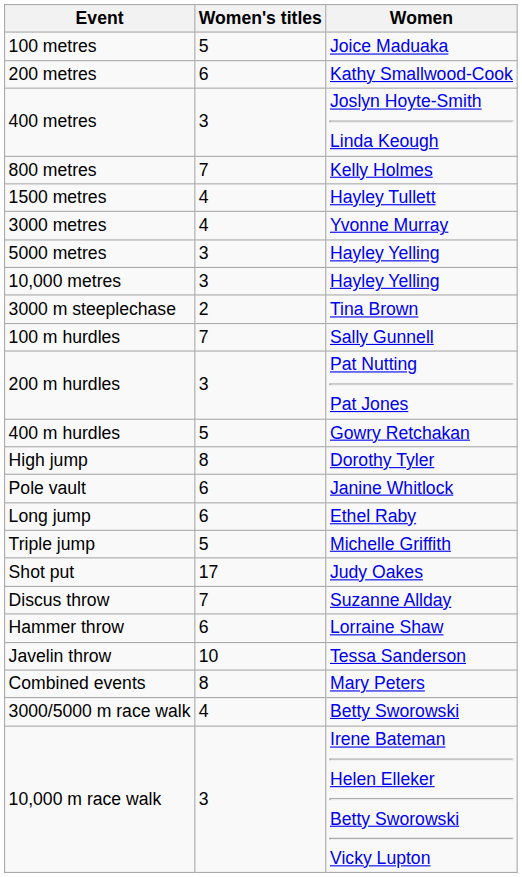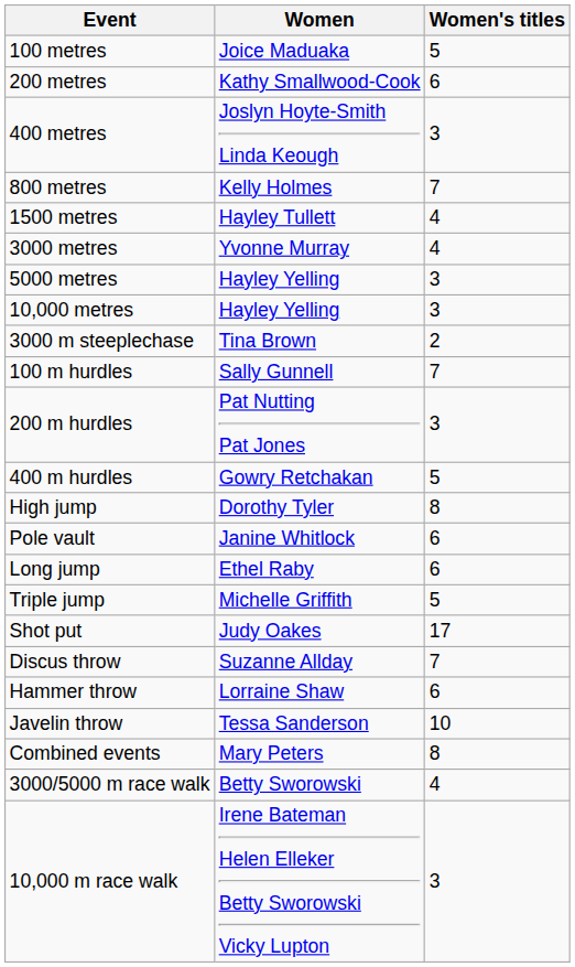 <table class="wikitable sortable">
 <tr>
 <th>Event</th>
+<th>Women</th>
 <th>Women's titles</th>
-<th>Women</th>
 </tr>
 <tr>
 <td>100 metres</td>
+<td><a href='#'>Joice Maduaka</a></td>
 <td>5</td>
-<td><a href='#'>Joice Maduaka</a></td>
 </tr>
 <tr>
 <td>200 metres</td>
+<td><a href='#'>Kathy Smallwood-Cook</a></td>
 <td>6</td>
-<td><a href='#'>Kathy Smallwood-Cook</a></td>
 </tr>
 <tr>
 <td>400 metres</td>
+<td><a href='#'>Joslyn Hoyte-Smith</a><hr><a href='#'>Linda Keough</a></td>
 <td>3</td>
-<td><a href='#'>Joslyn Hoyte-Smith</a><hr><a href='#'>Linda Keough</a></td>
 </tr>
 <tr>
 <td>800 metres</td>
+<td><a href='#'>Kelly Holmes</a></td>
 <td>7</td>
-<td><a href='#'>Kelly Holmes</a></td>
 </tr>
 <tr>
 <td>1500 metres</td>
+<td><a href='#'>Hayley Tullett</a></td>
 <td>4</td>
-<td><a href='#'>Hayley Tullett</a></td>
 </tr>
 <tr>
 <td>3000 metres</td>
+<td><a href='#'>Yvonne Murray</a></td>
 <td>4</td>
-<td><a href='#'>Yvonne Murray</a></td>
 </tr>
 <tr>
 <td>5000 metres</td>
+<td><a href='#'>Hayley Yelling</a></td>
 <td>3</td>
-<td><a href='#'>Hayley Yelling</a></td>
 </tr>
 <tr>
 <td>10,000 metres</td>
+<td><a href='#'>Hayley Yelling</a></td>
 <td>3</td>
-<td><a href='#'>Hayley Yelling</a></td>
 </tr>
 <tr>
 <td>3000 m steeplechase</td>
+<td><a href='#'>Tina Brown</a></td>
 <td>2</td>
-<td><a href='#'>Tina Brown</a></td>
 </tr>
 <tr>
 <td>100 m hurdles</td>
+<td><a href='#'>Sally Gunnell</a></td>
 <td>7</td>
-<td><a href='#'>Sally Gunnell</a></td>
 </tr>
 <tr>
 <td>200 m hurdles</td>
+<td><a href='#'>Pat Nutting</a><hr><a href='#'>Pat Jones</a></td>
 <td>3</td>
-<td><a href='#'>Pat Nutting</a><hr><a href='#'>Pat Jones</a></td>
 </tr>
 <tr>
 <td>400 m hurdles</td>
+<td><a href='#'>Gowry Retchakan</a></td>
 <td>5</td>
-<td><a href='#'>Gowry Retchakan</a></td>
 </tr>
 <tr>
 <td>High jump</td>
+<td><a href='#'>Dorothy Tyler</a></td>
 <td>8</td>
-<td><a href='#'>Dorothy Tyler</a></td>
 </tr>
 <tr>
 <td>Pole vault</td>
+<td><a href='#'>Janine Whitlock</a></td>
 <td>6</td>
-<td><a href='#'>Janine Whitlock</a></td>
 </tr>
 <tr>
 <td>Long jump</td>
+<td><a href='#'>Ethel Raby</a></td>
 <td>6</td>
-<td><a href='#'>Ethel Raby</a></td>
 </tr>
 <tr>
 <td>Triple jump</td>
+<td><a href='#'>Michelle Griffith</a></td>
 <td>5</td>
-<td><a href='#'>Michelle Griffith</a></td>
 </tr>
 <tr>
 <td>Shot put</td>
+<td><a href='#'>Judy Oakes</a></td>
 <td>17</td>
-<td><a href='#'>Judy Oakes</a></td>
 </tr>
 <tr>
 <td>Discus throw</td>
+<td><a href='#'>Suzanne Allday</a></td>
 <td>7</td>
-<td><a href='#'>Suzanne Allday</a></td>
 </tr>
 <tr>
 <td>Hammer throw</td>
+<td><a href='#'>Lorraine Shaw</a></td>
 <td>6</td>
-<td><a href='#'>Lorraine Shaw</a></td>
 </tr>
 <tr>
 <td>Javelin throw</td>
+<td><a href='#'>Tessa Sanderson</a></td>
 <td>10</td>
-<td><a href='#'>Tessa Sanderson</a></td>
 </tr>
 <tr>
 <td>Combined events</td>
+<td><a href='#'>Mary Peters</a></td>
 <td>8</td>
-<td><a href='#'>Mary Peters</a></td>
 </tr>
 <tr>
 <td>3000/5000 m race walk</td>
+<td><a href='#'>Betty Sworowski</a></td>
 <td>4</td>
-<td><a href='#'>Betty Sworowski</a></td>
 </tr>
 <tr>
 <td>10,000 m race walk</td>
+<td><a href='#'>Irene Bateman</a><hr><a href='#'>Helen Elleker</a><hr><a href='#'>Betty Sworowski</a><hr><a href='#'>Vicky Lupton</a></td>
 <td>3</td>
-<td><a href='#'>Irene Bateman</a><hr><a href='#'>Helen Elleker</a><hr><a href='#'>Betty Sworowski</a><hr><a href='#'>Vicky Lupton</a></td>
 </tr>
 </table>
